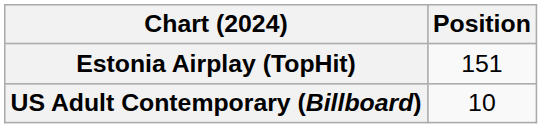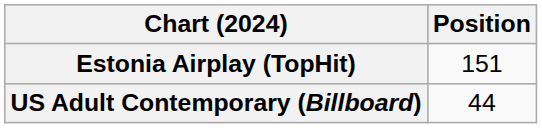 <table class="wikitable sortable plainrowheaders" style="text-align:center">
 <tr>
 <th scope="col">Chart (2024)</th>
 <th scope="col">Position</th>
 </tr>
 <tr>
 <th scope="row">Estonia Airplay (TopHit)</th>
 <td>151</td>
 </tr>
 <tr>
 <th scope="row">US Adult Contemporary (<em>Billboard</em>)</th>
-<td>10</td>
+<td>44</td>
 </tr>
 </table>
